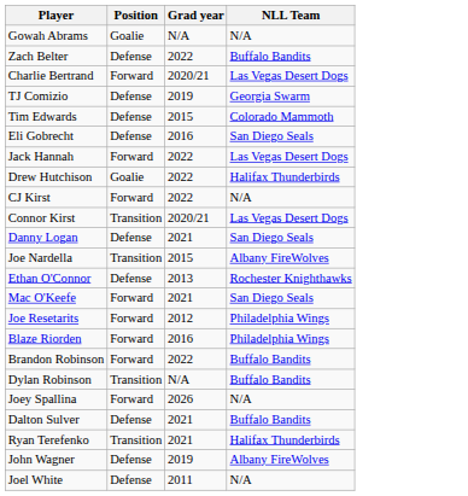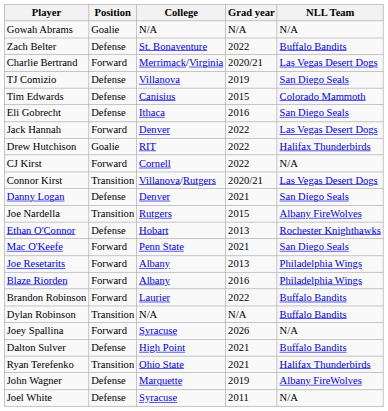 <table class="wikitable">
 <tr>
 <th>Player</th>
 <th>Position</th>
+<th>College</th>
 <th>Grad year</th>
 <th>NLL Team</th>
 </tr>
 <tr>
 <td>Gowah Abrams</td>
 <td>Goalie</td>
 <td>N/A</td>
 <td>N/A</td>
+<td>N/A</td>
 </tr>
 <tr>
 <td>Zach Belter</td>
 <td>Defense</td>
+<td><a href='#'>St. Bonaventure</a></td>
 <td>2022</td>
 <td><a href='#'>Buffalo Bandits</a></td>
 </tr>
 <tr>
 <td>Charlie Bertrand</td>
 <td>Forward</td>
+<td><a href='#'>Merrimack</a>/<a href='#'>Virginia</a></td>
 <td>2020/21</td>
 <td><a href='#'>Las Vegas Desert Dogs</a></td>
 </tr>
 <tr>
 <td>TJ Comizio</td>
 <td>Defense</td>
+<td><a href='#'>Villanova</a></td>
 <td>2019</td>
-<td><a href='#'>Georgia Swarm</a></td>
+<td><a href='#'>San Diego Seals</a></td>
 </tr>
 <tr>
 <td>Tim Edwards</td>
 <td>Defense</td>
+<td><a href='#'>Canisius</a></td>
 <td>2015</td>
 <td><a href='#'>Colorado Mammoth</a></td>
 </tr>
 <tr>
 <td>Eli Gobrecht</td>
 <td>Defense</td>
+<td><a href='#'>Ithaca</a></td>
 <td>2016</td>
 <td><a href='#'>San Diego Seals</a></td>
 </tr>
 <tr>
 <td>Jack Hannah</td>
 <td>Forward</td>
+<td><a href='#'>Denver</a></td>
 <td>2022</td>
 <td><a href='#'>Las Vegas Desert Dogs</a></td>
 </tr>
 <tr>
 <td>Drew Hutchison</td>
 <td>Goalie</td>
+<td><a href='#'>RIT</a></td>
 <td>2022</td>
 <td><a href='#'>Halifax Thunderbirds</a></td>
 </tr>
 <tr>
 <td>CJ Kirst</td>
 <td>Forward</td>
+<td><a href='#'>Cornell</a></td>
 <td>2022</td>
 <td>N/A</td>
 </tr>
 <tr>
 <td>Connor Kirst</td>
 <td>Transition</td>
+<td><a href='#'>Villanova</a>/<a href='#'>Rutgers</a></td>
 <td>2020/21</td>
 <td><a href='#'>Las Vegas Desert Dogs</a></td>
 </tr>
 <tr>
 <td><a href='#'>Danny Logan</a></td>
 <td>Defense</td>
+<td><a href='#'>Denver</a></td>
 <td>2021</td>
 <td><a href='#'>San Diego Seals</a></td>
 </tr>
 <tr>
 <td>Joe Nardella</td>
 <td>Transition</td>
+<td><a href='#'>Rutgers</a></td>
 <td>2015</td>
 <td><a href='#'>Albany FireWolves</a></td>
 </tr>
 <tr>
 <td><a href='#'>Ethan O'Connor</a></td>
 <td>Defense</td>
+<td><a href='#'>Hobart</a></td>
 <td>2013</td>
 <td><a href='#'>Rochester Knighthawks</a></td>
 </tr>
 <tr>
 <td><a href='#'>Mac O'Keefe</a></td>
 <td>Forward</td>
+<td><a href='#'>Penn State</a></td>
 <td>2021</td>
 <td><a href='#'>San Diego Seals</a></td>
 </tr>
 <tr>
 <td><a href='#'>Joe Resetarits</a></td>
 <td>Forward</td>
-<td>2012</td>
+<td><a href='#'>Albany</a></td>
+<td>2013</td>
 <td><a href='#'>Philadelphia Wings</a></td>
 </tr>
 <tr>
 <td><a href='#'>Blaze Riorden</a></td>
 <td>Forward</td>
+<td><a href='#'>Albany</a></td>
 <td>2016</td>
 <td><a href='#'>Philadelphia Wings</a></td>
 </tr>
 <tr>
 <td>Brandon Robinson</td>
 <td>Forward</td>
+<td><a href='#'>Laurier</a></td>
 <td>2022</td>
 <td><a href='#'>Buffalo Bandits</a></td>
 </tr>
 <tr>
 <td>Dylan Robinson</td>
 <td>Transition</td>
 <td>N/A</td>
+<td>N/A</td>
 <td><a href='#'>Buffalo Bandits</a></td>
 </tr>
 <tr>
 <td>Joey Spallina</td>
 <td>Forward</td>
+<td><a href='#'>Syracuse</a></td>
 <td>2026</td>
 <td>N/A</td>
 </tr>
 <tr>
 <td>Dalton Sulver</td>
 <td>Defense</td>
+<td><a href='#'>High Point</a></td>
 <td>2021</td>
 <td><a href='#'>Buffalo Bandits</a></td>
 </tr>
 <tr>
 <td>Ryan Terefenko</td>
 <td>Transition</td>
+<td><a href='#'>Ohio State</a></td>
 <td>2021</td>
 <td><a href='#'>Halifax Thunderbirds</a></td>
 </tr>
 <tr>
 <td>John Wagner</td>
 <td>Defense</td>
+<td><a href='#'>Marquette</a></td>
 <td>2019</td>
 <td><a href='#'>Albany FireWolves</a></td>
 </tr>
 <tr>
 <td>Joel White</td>
 <td>Defense</td>
+<td><a href='#'>Syracuse</a></td>
 <td>2011</td>
 <td>N/A</td>
 </tr>
 </table>
